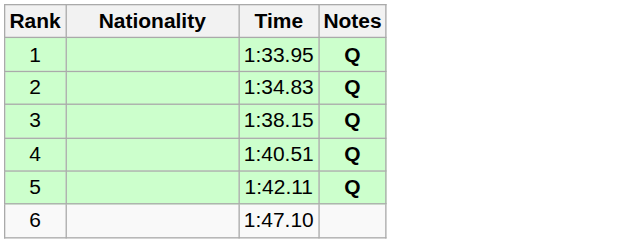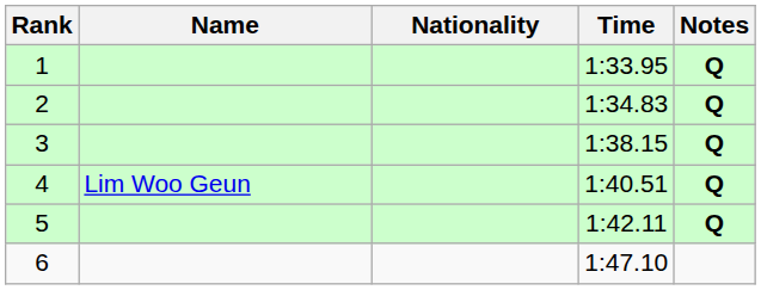 <table class="wikitable sortable" style="text-align:center">
 <tr>
 <th>Rank</th>
+<th style="width:180px">Name</th>
 <th style="width:125px">Nationality</th>
 <th>Time</th>
 <th>Notes</th>
 </tr>
 <tr style="background:#cfc;">
 <td>1</td>
 <td style="text-align:left;"></td>
+<td style="text-align:left;"></td>
 <td>1:33.95</td>
 <td><strong>Q</strong></td>
 </tr>
 <tr style="background:#cfc;">
 <td>2</td>
+<td style="text-align:left;"></td>
 <td style="text-align:left;"></td>
 <td>1:34.83</td>
 <td><strong>Q</strong></td>
 </tr>
 <tr style="background:#cfc;">
 <td>3</td>
 <td style="text-align:left;"></td>
+<td style="text-align:left;"></td>
 <td>1:38.15</td>
 <td><strong>Q</strong></td>
 </tr>
 <tr style="background:#cfc;">
 <td>4</td>
+<td style="text-align:left;"><a href='#'>Lim Woo Geun</a></td>
 <td style="text-align:left;"></td>
 <td>1:40.51</td>
 <td><strong>Q</strong></td>
 </tr>
 <tr style="background:#cfc;">
 <td>5</td>
 <td style="text-align:left;"></td>
+<td style="text-align:left;"></td>
 <td>1:42.11</td>
 <td><strong>Q</strong></td>
 </tr>
 <tr>
 <td>6</td>
 <td style="text-align:left;"></td>
+<td style="text-align:left;"></td>
 <td>1:47.10</td>
 <td></td>
 </tr>
 </table>
